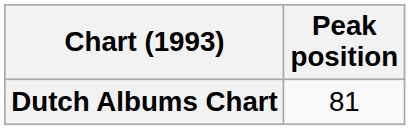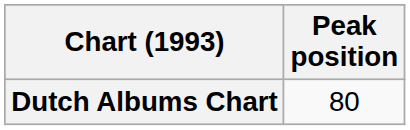 <table class="wikitable plainrowheaders">
 <tr>
 <th>Chart (1993)</th>
 <th>Peak<br>position</th>
 </tr>
 <tr>
 <th scope="row">Dutch Albums Chart</th>
-<td style="text-align:center;">81</td>
+<td style="text-align:center;">80</td>
 </tr>
 </table>
